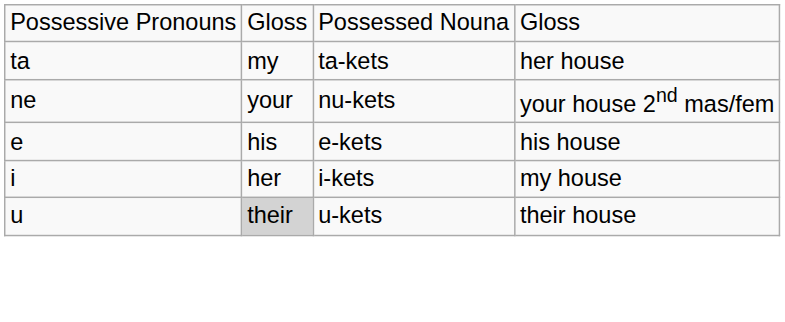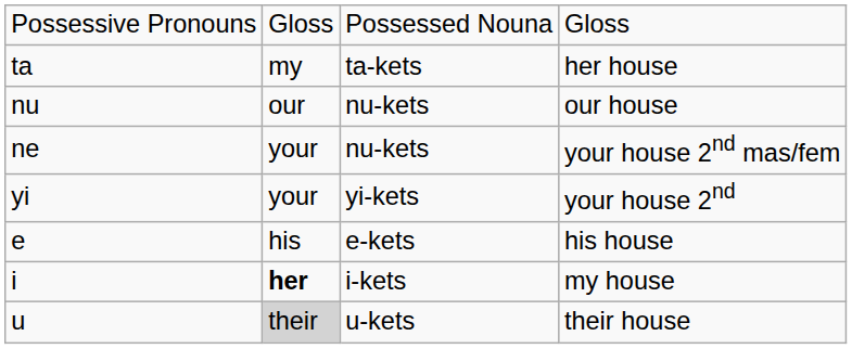 <table class="wikitable">
 <tr>
 <td>Possessive  Pronouns</td>
 <td>Gloss</td>
 <td>Possessed  Nouna</td>
 <td>Gloss</td>
 </tr>
 <tr>
 <td>ta</td>
 <td>my</td>
 <td>ta-kets</td>
 <td>her house</td>
 </tr>
 <tr>
+<td>nu</td>
+<td>our</td>
+<td>nu-kets</td>
+<td>our house</td>
+</tr>
+<tr>
 <td>ne</td>
 <td>your</td>
 <td>nu-kets</td>
 <td>your house 2<sup>nd</sup>  mas/fem</td>
+</tr>
+<tr>
+<td>yi</td>
+<td>your</td>
+<td>yi-kets</td>
+<td>your house 2<sup>nd</sup></td>
 </tr>
 <tr>
 <td>e</td>
 <td>his</td>
 <td>e-kets</td>
 <td>his house</td>
 </tr>
 <tr>
 <td>i</td>
-<td>her</td>
+<td><strong>her</strong></td>
 <td>i-kets</td>
 <td>my house</td>
 </tr>
 <tr>
 <td>u</td>
 <td style="background: lightgrey;">their</td>
 <td>u-kets</td>
 <td>their house</td>
 </tr>
 </table>
